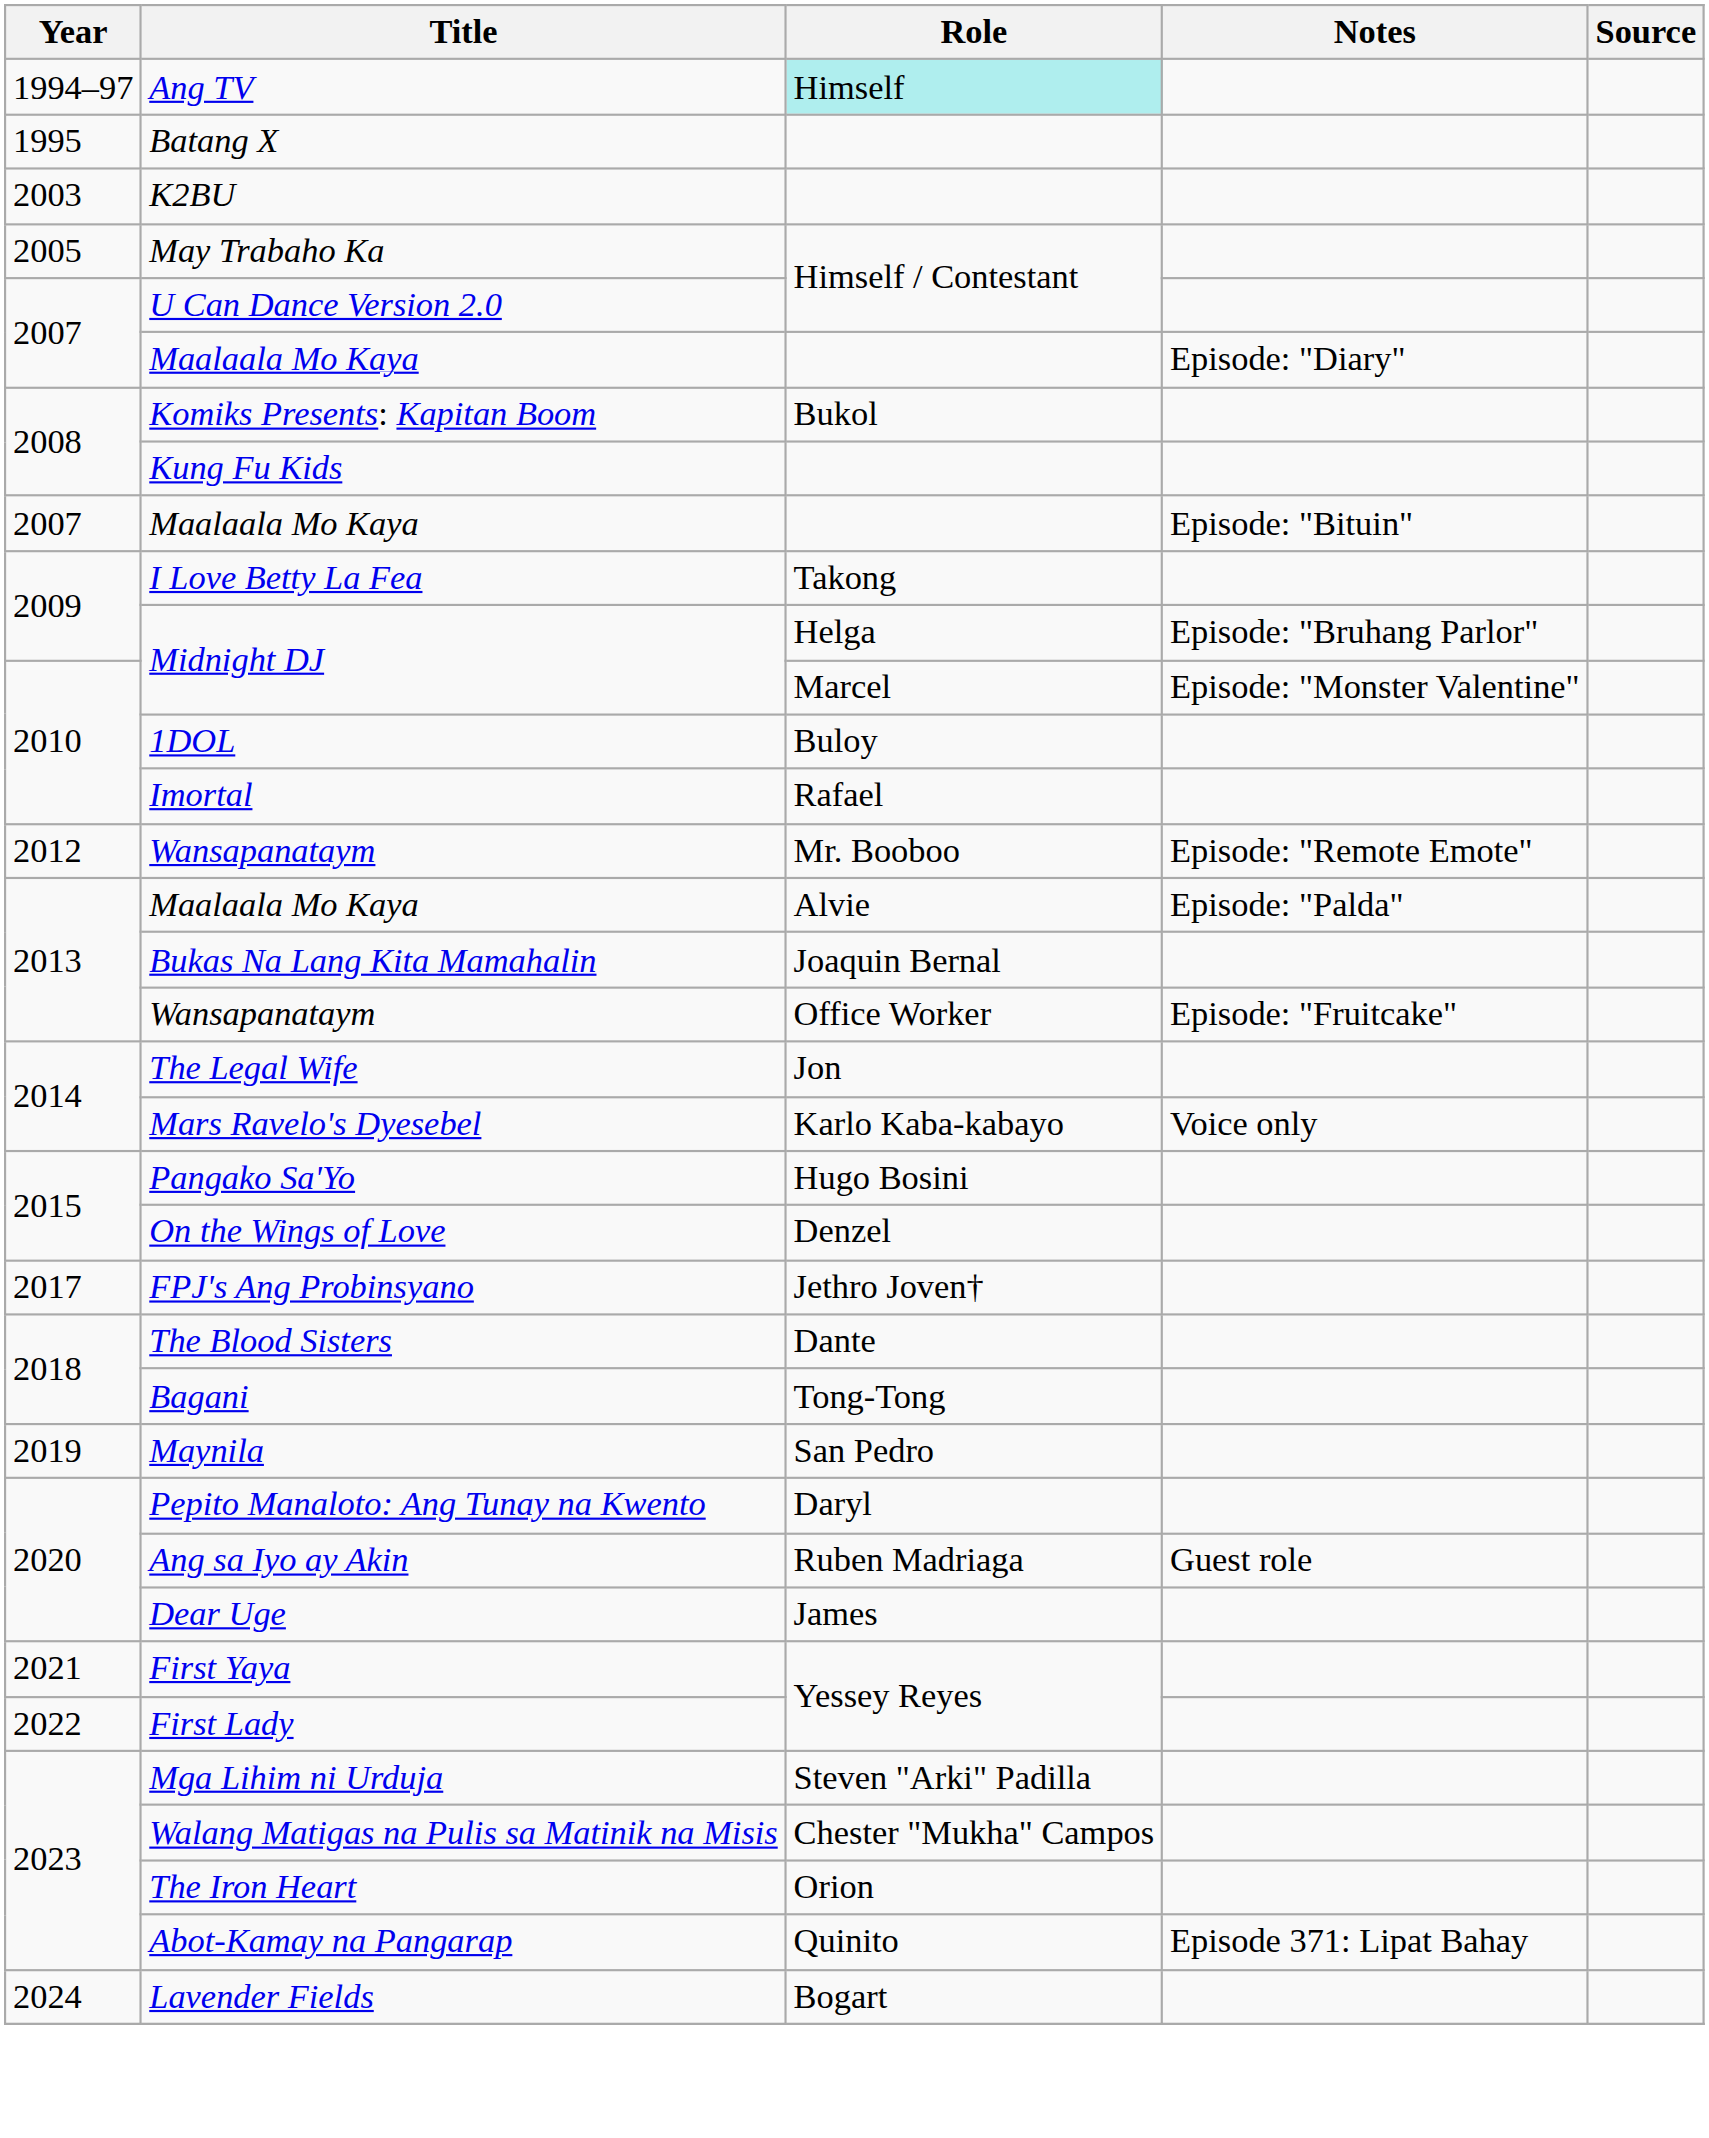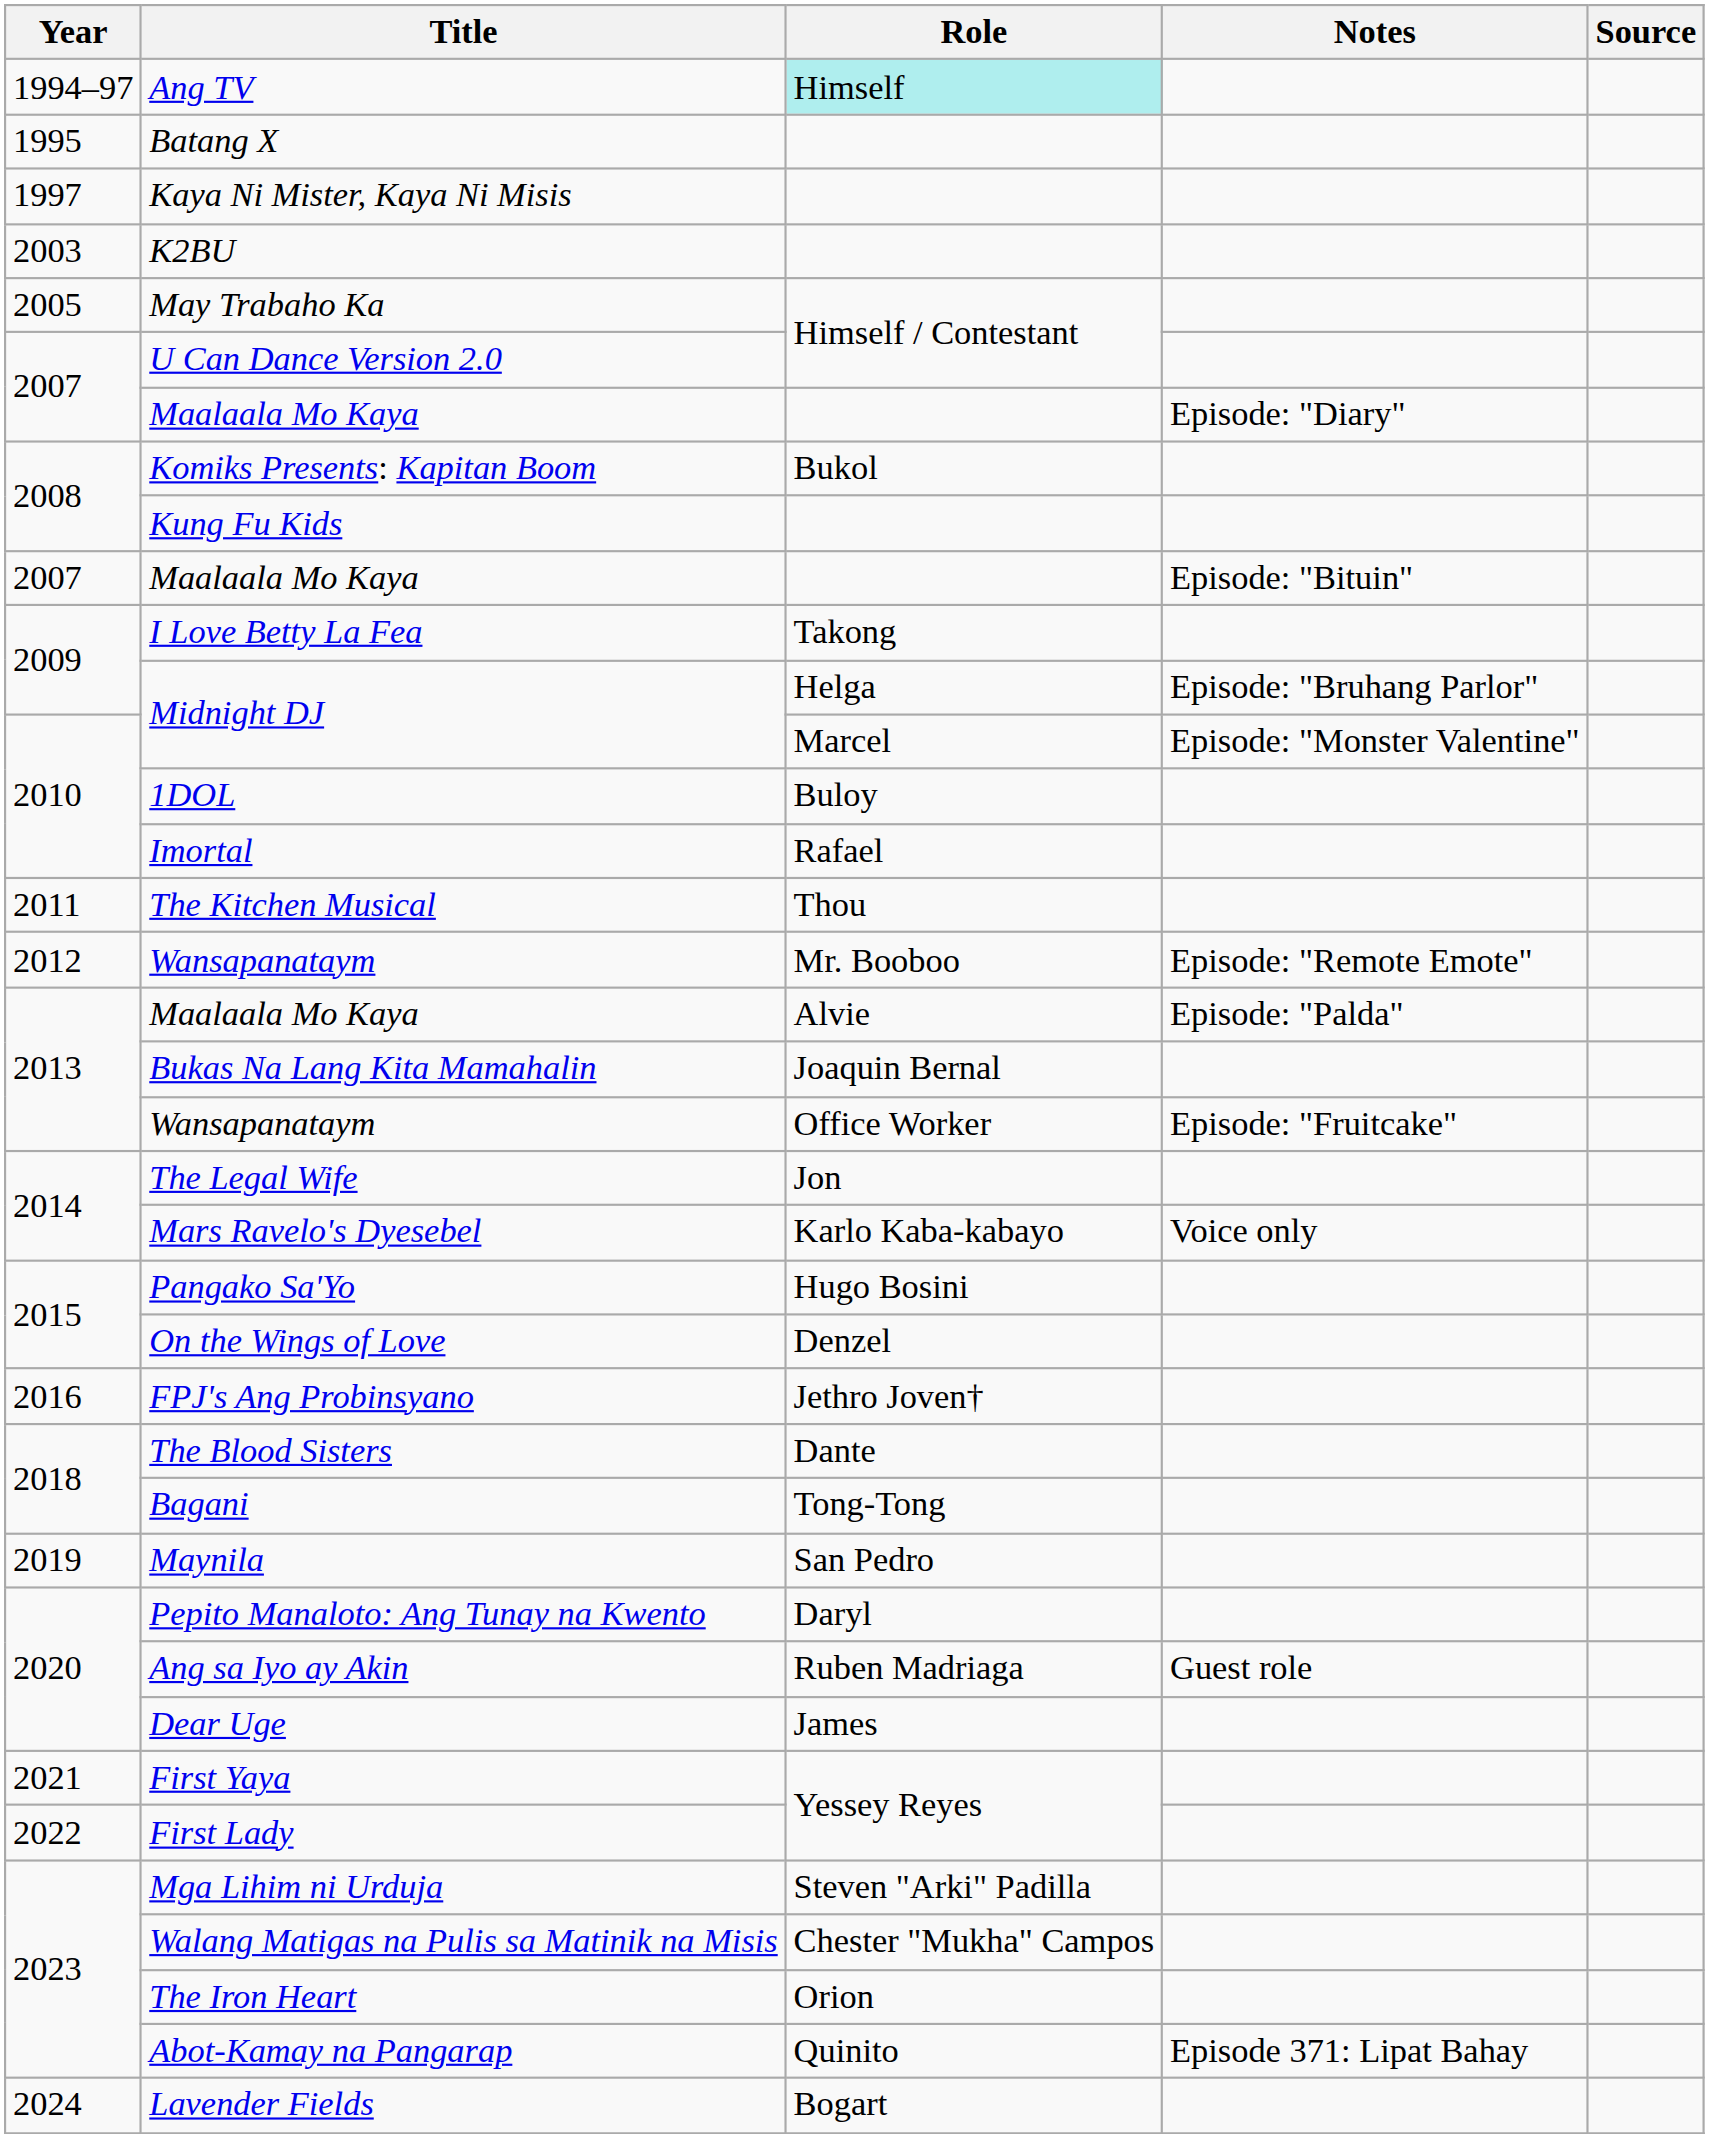 <table class="wikitable sortable" >
 <tr>
 <th>Year</th>
 <th>Title</th>
 <th>Role</th>
 <th class="unsortable">Notes </th>
 <th class="unsortable">Source </th>
 </tr>
 <tr>
 <td>1994–97</td>
 <td><em><a href='#'>Ang TV</a></em></td>
 <td style="background: paleturquoise;">Himself</td>
 <td></td>
 <td></td>
 </tr>
 <tr>
 <td>1995</td>
 <td><em>Batang X</em></td>
+<td></td>
+<td></td>
+<td></td>
+</tr>
+<tr>
+<td>1997</td>
+<td><em>Kaya Ni Mister, Kaya Ni Misis</em></td>
 <td></td>
 <td></td>
 <td></td>
 </tr>
 <tr>
 <td>2003</td>
 <td><em>K2BU</em></td>
 <td></td>
 <td></td>
 <td></td>
 </tr>
 <tr>
 <td>2005</td>
 <td><em>May Trabaho Ka</em></td>
 <td rowspan="2">Himself / Contestant</td>
 <td></td>
 <td></td>
 </tr>
 <tr>
 <td rowspan="2">2007</td>
 <td><em><a href='#'>U Can Dance Version 2.0</a></em></td>
 <td></td>
 <td></td>
 </tr>
 <tr>
 <td><em><a href='#'>Maalaala Mo Kaya</a></em></td>
 <td></td>
 <td>Episode: "Diary"</td>
 <td></td>
 </tr>
 <tr>
 <td rowspan="2">2008</td>
 <td><em><a href='#'>Komiks Presents</a></em>: <em><a href='#'>Kapitan Boom</a></em></td>
 <td>Bukol</td>
 <td></td>
 <td></td>
 </tr>
 <tr>
 <td><em><a href='#'>Kung Fu Kids</a></em></td>
 <td></td>
 <td></td>
 <td></td>
 </tr>
 <tr>
 <td>2007</td>
 <td><em>Maalaala Mo Kaya</em></td>
 <td></td>
 <td>Episode: "Bituin"</td>
 <td></td>
 </tr>
 <tr>
 <td rowspan="2">2009</td>
 <td><em><a href='#'>I Love Betty La Fea</a></em></td>
 <td>Takong</td>
 <td></td>
 <td></td>
 </tr>
 <tr>
 <td rowspan="2"><em><a href='#'>Midnight DJ</a></em></td>
 <td>Helga</td>
 <td>Episode: "Bruhang Parlor"</td>
 <td></td>
 </tr>
 <tr>
 <td rowspan="3">2010</td>
 <td>Marcel</td>
 <td>Episode: "Monster Valentine"</td>
 <td></td>
 </tr>
 <tr>
 <td><em><a href='#'>1DOL</a></em></td>
 <td>Buloy</td>
 <td></td>
 <td></td>
 </tr>
 <tr>
 <td><em><a href='#'>Imortal</a></em></td>
 <td>Rafael</td>
 <td></td>
 <td></td>
 </tr>
 <tr>
+<td>2011</td>
+<td><em><a href='#'>The Kitchen Musical</a></em></td>
+<td>Thou</td>
+<td></td>
+<td></td>
+</tr>
+<tr>
 <td>2012</td>
 <td><em><a href='#'>Wansapanataym</a></em></td>
 <td>Mr. Booboo</td>
 <td>Episode: "Remote Emote"</td>
 <td></td>
 </tr>
 <tr>
 <td rowspan="3">2013</td>
 <td><em>Maalaala Mo Kaya</em></td>
 <td>Alvie</td>
 <td>Episode: "Palda"</td>
 <td></td>
 </tr>
 <tr>
 <td><em><a href='#'>Bukas Na Lang Kita Mamahalin</a></em></td>
 <td>Joaquin Bernal</td>
 <td></td>
 <td></td>
 </tr>
 <tr>
 <td><em>Wansapanataym</em></td>
 <td>Office Worker</td>
 <td>Episode: "Fruitcake"</td>
 <td></td>
 </tr>
 <tr>
 <td rowspan="2">2014</td>
 <td><em><a href='#'>The Legal Wife</a></em></td>
 <td>Jon</td>
 <td></td>
 <td></td>
 </tr>
 <tr>
 <td><em><a href='#'>Mars Ravelo's Dyesebel</a></em></td>
 <td>Karlo Kaba-kabayo</td>
 <td>Voice only</td>
 <td></td>
 </tr>
 <tr>
 <td rowspan="2">2015</td>
 <td><em><a href='#'>Pangako Sa'Yo</a></em></td>
 <td>Hugo Bosini</td>
 <td></td>
 <td></td>
 </tr>
 <tr>
 <td><em><a href='#'>On the Wings of Love</a></em></td>
 <td>Denzel</td>
 <td></td>
 <td></td>
 </tr>
 <tr>
-<td>2017</td>
+<td>2016</td>
 <td><em><a href='#'>FPJ's Ang Probinsyano</a></em></td>
 <td>Jethro Joven†</td>
 <td></td>
 <td></td>
 </tr>
 <tr>
 <td rowspan="2">2018</td>
 <td><em><a href='#'>The Blood Sisters</a></em></td>
 <td>Dante</td>
 <td></td>
 <td></td>
 </tr>
 <tr>
 <td><em><a href='#'>Bagani</a></em></td>
 <td>Tong-Tong</td>
 <td></td>
 <td></td>
 </tr>
 <tr>
 <td>2019</td>
 <td><em><a href='#'>Maynila</a></em></td>
 <td>San Pedro</td>
 <td></td>
 <td></td>
 </tr>
 <tr>
 <td rowspan="3">2020</td>
 <td><em><a href='#'>Pepito Manaloto: Ang Tunay na Kwento</a></em></td>
 <td>Daryl</td>
 <td></td>
 <td></td>
 </tr>
 <tr>
 <td><em><a href='#'>Ang sa Iyo ay Akin</a></em></td>
 <td>Ruben Madriaga</td>
 <td>Guest role</td>
 <td></td>
 </tr>
 <tr>
 <td><em><a href='#'>Dear Uge</a></em></td>
 <td>James</td>
 <td></td>
 <td></td>
 </tr>
 <tr>
 <td>2021</td>
 <td><em><a href='#'>First Yaya</a></em></td>
 <td rowspan="2">Yessey Reyes</td>
 <td></td>
 <td></td>
 </tr>
 <tr>
 <td>2022</td>
 <td><em><a href='#'>First Lady</a></em></td>
 <td></td>
 <td></td>
 </tr>
 <tr>
 <td rowspan="4">2023</td>
 <td><em><a href='#'>Mga Lihim ni Urduja</a></em></td>
 <td>Steven "Arki" Padilla</td>
 <td></td>
 <td></td>
 </tr>
 <tr>
 <td><em><a href='#'>Walang Matigas na Pulis sa Matinik na Misis</a></em></td>
 <td>Chester "Mukha" Campos</td>
 <td></td>
 <td></td>
 </tr>
 <tr>
 <td><em><a href='#'>The Iron Heart</a></em></td>
 <td>Orion</td>
 <td></td>
 <td></td>
 </tr>
 <tr>
 <td><em><a href='#'>Abot-Kamay na Pangarap</a></em></td>
 <td>Quinito</td>
 <td>Episode 371: Lipat Bahay</td>
 <td></td>
 </tr>
 <tr>
 <td>2024</td>
 <td><em><a href='#'>Lavender Fields</a></em></td>
 <td>Bogart</td>
 <td></td>
 <td></td>
 </tr>
 <tr>
 </tr>
 </table>
